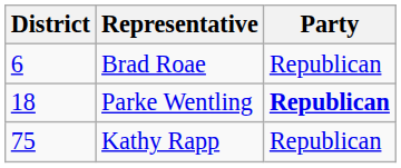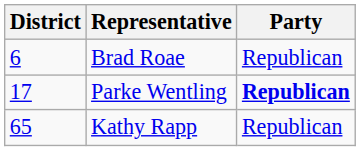 <table class="wikitable">
 <tr>
 <th>District</th>
 <th>Representative</th>
 <th>Party</th>
 </tr>
 <tr>
 <td><a href='#'>6</a></td>
 <td><a href='#'>Brad Roae</a></td>
 <td><a href='#'>Republican</a></td>
 </tr>
 <tr>
-<td><a href='#'>18</a></td>
+<td><a href='#'>17</a></td>
 <td><a href='#'>Parke Wentling</a></td>
 <td><strong><a href='#'>Republican</a></strong></td>
 </tr>
 <tr>
-<td><a href='#'>75</a></td>
+<td><a href='#'>65</a></td>
 <td><a href='#'>Kathy Rapp</a></td>
 <td><a href='#'>Republican</a></td>
 </tr>
 </table>
